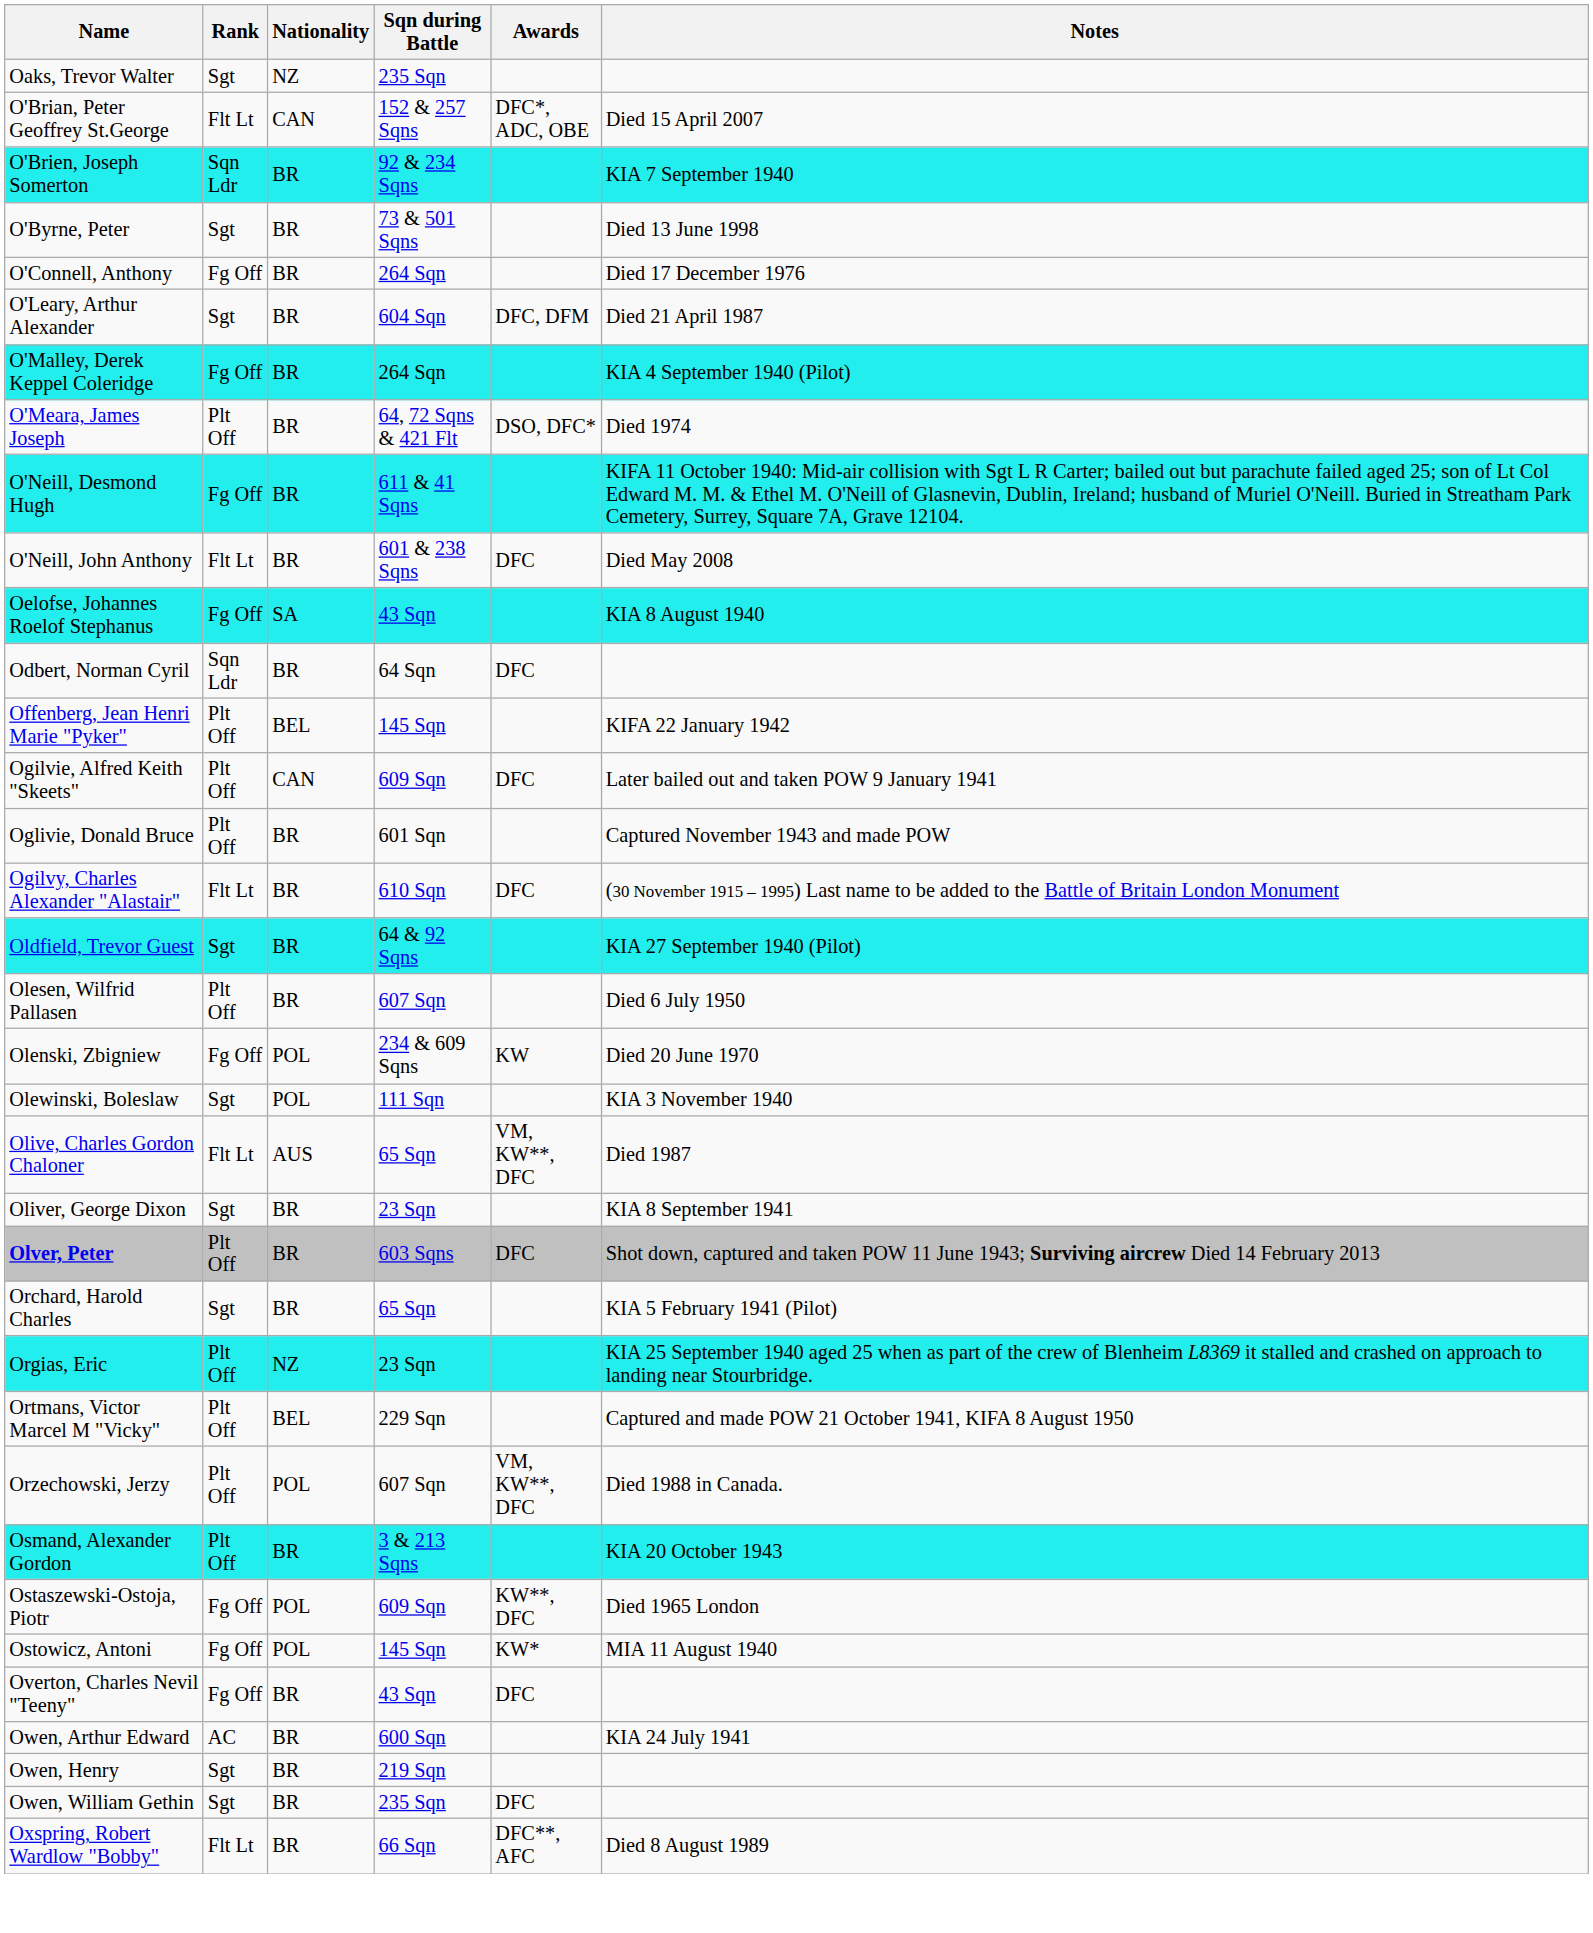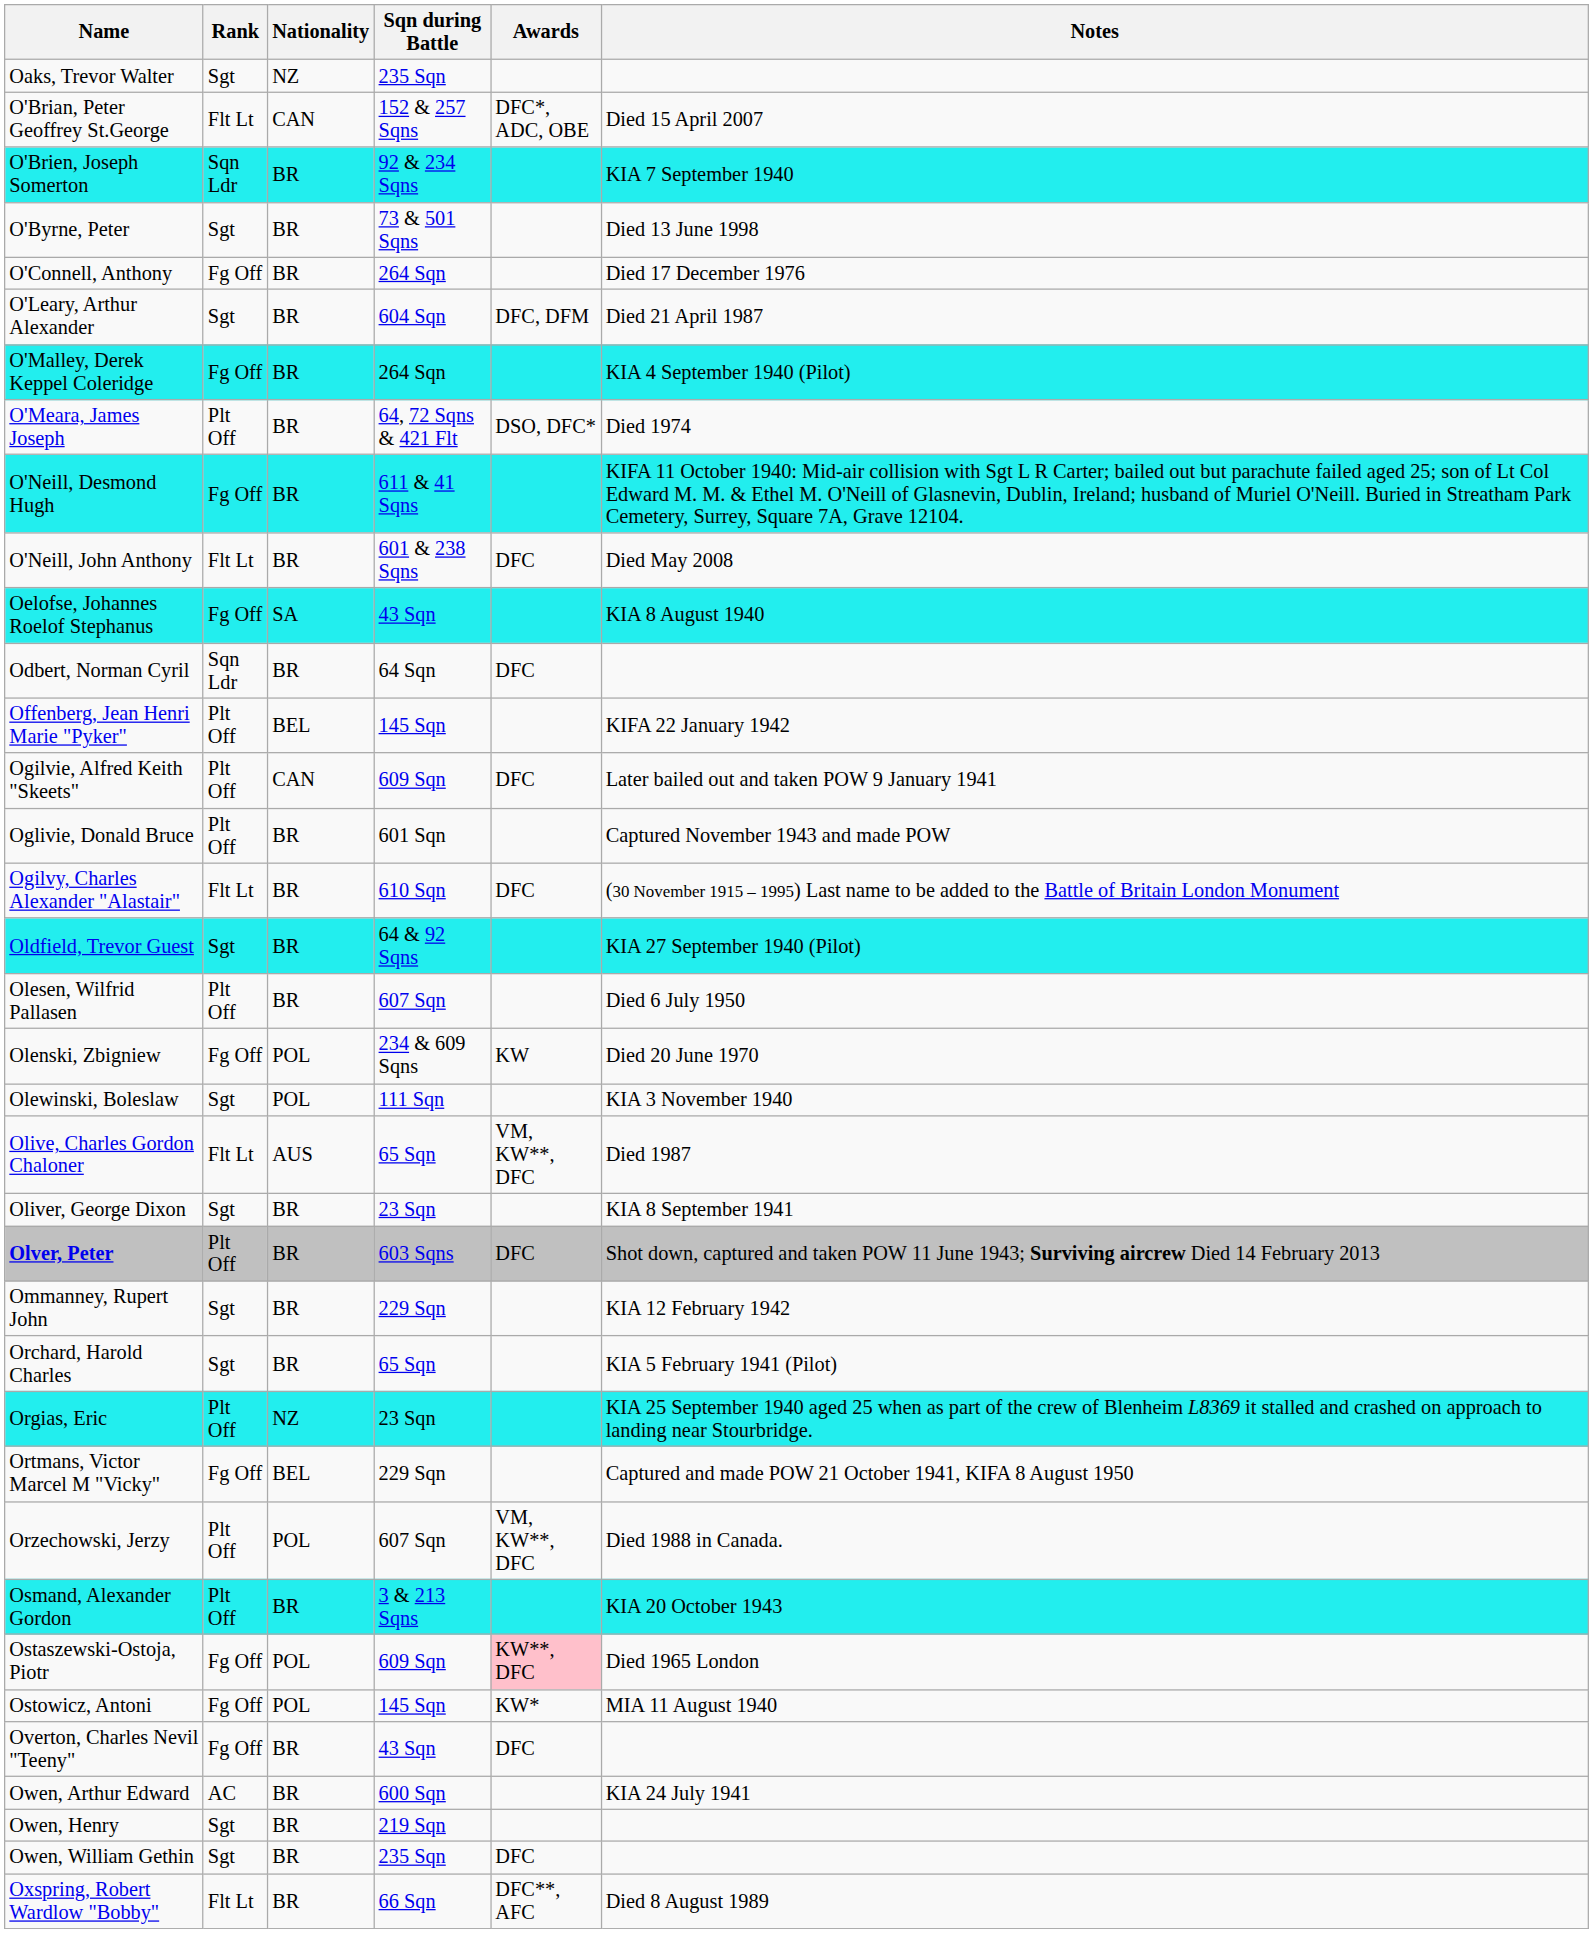 <table class="wikitable">
 <tr>
 <th>Name</th>
 <th>Rank</th>
 <th>Nationality</th>
 <th>Sqn during Battle</th>
 <th>Awards</th>
 <th>Notes</th>
 </tr>
 <tr>
 <td>Oaks, Trevor Walter</td>
 <td>Sgt</td>
 <td>NZ</td>
 <td><a href='#'>235 Sqn</a></td>
 <td></td>
 <td></td>
 </tr>
 <tr>
 <td>O'Brian, Peter Geoffrey St.George</td>
 <td>Flt Lt</td>
 <td>CAN</td>
 <td><a href='#'>152</a> & <a href='#'>257 Sqns</a></td>
 <td>DFC*, ADC, OBE</td>
 <td>Died 15 April 2007</td>
 </tr>
 <tr style="background:#2ee;">
 <td>O'Brien, Joseph Somerton</td>
 <td>Sqn Ldr</td>
 <td>BR</td>
 <td><a href='#'>92</a> & <a href='#'>234 Sqns</a></td>
 <td></td>
 <td>KIA 7 September 1940</td>
 </tr>
 <tr>
 <td>O'Byrne, Peter</td>
 <td>Sgt</td>
 <td>BR</td>
 <td><a href='#'>73</a> & <a href='#'>501 Sqns</a></td>
 <td></td>
 <td>Died 13 June 1998</td>
 </tr>
 <tr>
 <td>O'Connell, Anthony</td>
 <td>Fg Off</td>
 <td>BR</td>
 <td><a href='#'>264 Sqn</a></td>
 <td></td>
 <td>Died 17 December 1976</td>
 </tr>
 <tr>
 <td>O'Leary, Arthur Alexander</td>
 <td>Sgt</td>
 <td>BR</td>
 <td><a href='#'>604 Sqn</a></td>
 <td>DFC, DFM</td>
 <td>Died 21 April 1987</td>
 </tr>
 <tr style="background:#2ee;">
 <td>O'Malley, Derek Keppel Coleridge</td>
 <td>Fg Off</td>
 <td>BR</td>
 <td>264 Sqn</td>
 <td></td>
 <td>KIA 4 September 1940 (Pilot)</td>
 </tr>
 <tr>
 <td><a href='#'>O'Meara, James Joseph</a></td>
 <td>Plt Off</td>
 <td>BR</td>
 <td><a href='#'>64</a>, <a href='#'>72 Sqns</a> & <a href='#'>421 Flt</a></td>
 <td>DSO, DFC*</td>
 <td>Died 1974</td>
 </tr>
 <tr style="background:#2ee;">
 <td>O'Neill, Desmond Hugh</td>
 <td>Fg Off</td>
 <td>BR</td>
 <td><a href='#'>611</a> & <a href='#'>41 Sqns</a></td>
 <td></td>
 <td>KIFA 11 October 1940: Mid-air collision with Sgt L R Carter; bailed out but parachute failed aged 25; son of Lt Col Edward M. M. & Ethel M. O'Neill of Glasnevin, Dublin, Ireland; husband of Muriel O'Neill. Buried in Streatham Park Cemetery, Surrey, Square 7A, Grave 12104.</td>
 </tr>
 <tr>
 <td>O'Neill, John Anthony</td>
 <td>Flt Lt</td>
 <td>BR</td>
 <td><a href='#'>601</a> & <a href='#'>238 Sqns</a></td>
 <td>DFC</td>
 <td>Died May 2008</td>
 </tr>
 <tr style="background:#2ee;">
 <td>Oelofse, Johannes Roelof Stephanus</td>
 <td>Fg Off</td>
 <td>SA</td>
 <td><a href='#'>43 Sqn</a></td>
 <td></td>
 <td>KIA 8 August 1940</td>
 </tr>
 <tr>
 <td>Odbert, Norman Cyril</td>
 <td>Sqn Ldr</td>
 <td>BR</td>
 <td>64 Sqn</td>
 <td>DFC</td>
 <td></td>
 </tr>
 <tr>
 <td><a href='#'>Offenberg, Jean Henri Marie "Pyker"</a></td>
 <td>Plt Off</td>
 <td>BEL</td>
 <td><a href='#'>145 Sqn</a></td>
 <td></td>
 <td>KIFA 22 January 1942</td>
 </tr>
 <tr>
 <td>Ogilvie, Alfred Keith "Skeets"</td>
 <td>Plt Off</td>
 <td>CAN</td>
 <td><a href='#'>609 Sqn</a></td>
 <td>DFC</td>
 <td>Later bailed out and taken POW 9 January 1941</td>
 </tr>
 <tr>
 <td>Oglivie, Donald Bruce</td>
 <td>Plt Off</td>
 <td>BR</td>
 <td>601 Sqn</td>
 <td></td>
 <td>Captured November 1943 and made POW</td>
 </tr>
 <tr>
 <td><a href='#'>Ogilvy, Charles Alexander "Alastair"</a></td>
 <td>Flt Lt</td>
 <td>BR</td>
 <td><a href='#'>610 Sqn</a></td>
 <td>DFC</td>
 <td>(<small>30 November 1915 – 1995</small>) Last name to be added to the <a href='#'>Battle of Britain London Monument</a></td>
 </tr>
 <tr style="background:#2ee;">
 <td><a href='#'>Oldfield, Trevor Guest</a></td>
 <td>Sgt</td>
 <td>BR</td>
 <td>64 & <a href='#'>92 Sqns</a></td>
 <td></td>
 <td>KIA 27 September 1940 (Pilot)</td>
 </tr>
 <tr>
 <td>Olesen, Wilfrid Pallasen</td>
 <td>Plt Off</td>
 <td>BR</td>
 <td><a href='#'>607 Sqn</a></td>
 <td></td>
 <td>Died 6 July 1950</td>
 </tr>
 <tr>
 <td>Olenski, Zbigniew</td>
 <td>Fg Off</td>
 <td>POL</td>
 <td><a href='#'>234</a> & 609 Sqns</td>
 <td>KW</td>
 <td>Died 20 June 1970</td>
 </tr>
 <tr>
 <td>Olewinski, Boleslaw</td>
 <td>Sgt</td>
 <td>POL</td>
 <td><a href='#'>111 Sqn</a></td>
 <td></td>
 <td>KIA 3 November 1940</td>
 </tr>
 <tr>
 <td><a href='#'>Olive, Charles Gordon Chaloner</a></td>
 <td>Flt Lt</td>
 <td>AUS</td>
 <td><a href='#'>65 Sqn</a></td>
 <td>VM, KW**, DFC</td>
 <td>Died 1987</td>
 </tr>
 <tr>
 <td>Oliver, George Dixon</td>
 <td>Sgt</td>
 <td>BR</td>
 <td><a href='#'>23 Sqn</a></td>
 <td></td>
 <td>KIA 8 September 1941</td>
 </tr>
 <tr style="background:silver;">
 <td><strong><a href='#'>Olver, Peter</a></strong></td>
 <td>Plt Off</td>
 <td>BR</td>
 <td><a href='#'>603 Sqns</a></td>
 <td>DFC</td>
 <td>Shot down, captured and taken POW 11 June 1943; <strong>Surviving aircrew</strong> Died 14 February 2013</td>
 </tr>
 <tr>
+<td>Ommanney, Rupert John</td>
+<td>Sgt</td>
+<td>BR</td>
+<td><a href='#'>229 Sqn</a></td>
+<td></td>
+<td>KIA 12 February 1942</td>
+</tr>
+<tr>
 <td>Orchard, Harold Charles</td>
 <td>Sgt</td>
 <td>BR</td>
 <td><a href='#'>65 Sqn</a></td>
 <td></td>
 <td>KIA 5 February 1941 (Pilot)</td>
 </tr>
 <tr style="background:#2ee;">
 <td>Orgias, Eric</td>
 <td>Plt Off</td>
 <td>NZ</td>
 <td>23 Sqn</td>
 <td></td>
 <td>KIA 25 September 1940 aged 25 when as part of the crew of Blenheim <em>L8369</em> it stalled and crashed on approach to landing near Stourbridge.</td>
 </tr>
 <tr>
 <td>Ortmans, Victor Marcel M "Vicky"</td>
-<td>Plt Off</td>
+<td>Fg Off</td>
 <td>BEL</td>
 <td>229 Sqn</td>
 <td></td>
 <td>Captured and made POW 21 October 1941, KIFA 8 August 1950</td>
 </tr>
 <tr>
 <td>Orzechowski, Jerzy</td>
 <td>Plt Off</td>
 <td>POL</td>
 <td>607 Sqn</td>
 <td>VM, KW**, DFC</td>
 <td>Died 1988 in Canada.</td>
 </tr>
 <tr style="background:#2ee;">
 <td>Osmand, Alexander Gordon</td>
 <td>Plt Off</td>
 <td>BR</td>
 <td><a href='#'>3</a> & <a href='#'>213 Sqns</a></td>
 <td></td>
 <td>KIA 20 October 1943</td>
 </tr>
 <tr>
 <td>Ostaszewski-Ostoja, Piotr</td>
 <td>Fg Off</td>
 <td>POL</td>
 <td><a href='#'>609 Sqn</a></td>
-<td>KW**, DFC</td>
+<td style="background: pink;">KW**, DFC</td>
 <td>Died 1965 London</td>
 </tr>
 <tr>
 <td>Ostowicz, Antoni</td>
 <td>Fg Off</td>
 <td>POL</td>
 <td><a href='#'>145 Sqn</a></td>
 <td>KW*</td>
 <td>MIA 11 August 1940</td>
 </tr>
 <tr>
 <td>Overton, Charles Nevil "Teeny"</td>
 <td>Fg Off</td>
 <td>BR</td>
 <td><a href='#'>43 Sqn</a></td>
 <td>DFC</td>
 <td></td>
 </tr>
 <tr>
 <td>Owen, Arthur Edward</td>
 <td>AC</td>
 <td>BR</td>
 <td><a href='#'>600 Sqn</a></td>
 <td></td>
 <td>KIA 24 July 1941</td>
 </tr>
 <tr>
 <td>Owen, Henry</td>
 <td>Sgt</td>
 <td>BR</td>
 <td><a href='#'>219 Sqn</a></td>
 <td></td>
 <td></td>
 </tr>
 <tr>
 <td>Owen, William Gethin</td>
 <td>Sgt</td>
 <td>BR</td>
 <td><a href='#'>235 Sqn</a></td>
 <td>DFC</td>
 <td></td>
 </tr>
 <tr>
 <td><a href='#'>Oxspring, Robert Wardlow "Bobby"</a></td>
 <td>Flt Lt</td>
 <td>BR</td>
 <td><a href='#'>66 Sqn</a></td>
 <td>DFC**, AFC</td>
 <td>Died 8 August 1989</td>
 </tr>
 </table>
